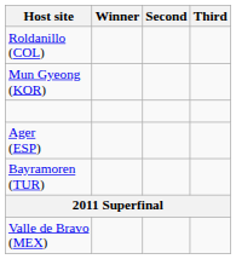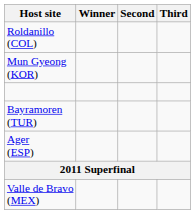 <table class="wikitable">
 <tr>
 <th>Host site</th>
 <th>Winner</th>
 <th>Second</th>
 <th>Third</th>
 </tr>
 <tr>
 <td><a href='#'>Roldanillo</a> <br> (<a href='#'>COL</a>)</td>
 <td> <br> </td>
 <td> <br> </td>
 <td> <br> </td>
 </tr>
 <tr>
 <td><a href='#'>Mun Gyeong</a> <br> (<a href='#'>KOR</a>)</td>
 <td> <br> </td>
 <td> <br> </td>
 <td> <br> </td>
 </tr>
 <tr>
 <td></td>
 <td> <br> </td>
 <td> <br> </td>
 <td> <br> </td>
 </tr>
 <tr>
-<td><a href='#'>Ager</a> <br> (<a href='#'>ESP</a>)</td>
+<td><a href='#'>Bayramoren</a> <br> (<a href='#'>TUR</a>)</td>
 <td> <br> </td>
 <td> <br> </td>
 <td> <br> </td>
 </tr>
 <tr>
-<td><a href='#'>Bayramoren</a> <br> (<a href='#'>TUR</a>)</td>
+<td><a href='#'>Ager</a> <br> (<a href='#'>ESP</a>)</td>
 <td> <br> </td>
 <td> <br> </td>
 <td> <br> </td>
 </tr>
 <tr>
 <th Colspan=4>2011 Superfinal</th>
 </tr>
 <tr>
 <td><a href='#'>Valle de Bravo</a> <br> (<a href='#'>MEX</a>)</td>
 <td> <br> </td>
 <td> <br> </td>
 <td> <br> </td>
 </tr>
 </table>
